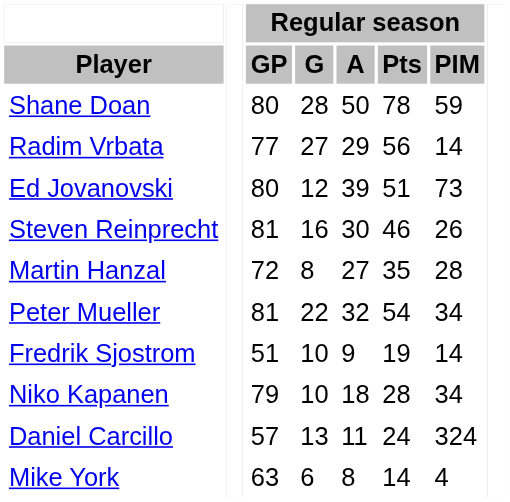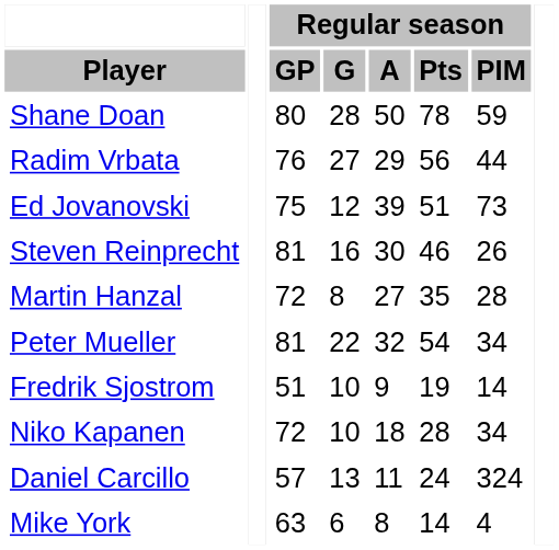 <table BORDER="0" CELLPADDING="3" CELLSPACING="2" ID="Table1">
 <tr ALIGN="center" bgcolor="#c0c0c0">
 <th ALIGN="center" colspan="1" bgcolor="#ffffff"> </th>
 <th ALIGN="center" rowspan="99" bgcolor="#ffffff"> </th>
 <th ALIGN="center" colspan="5">Regular season</th>
 <th ALIGN="center" rowspan="99" bgcolor="#ffffff"> </th>
 </tr>
 <tr ALIGN="center" bgcolor="#c0c0c0">
 <th ALIGN="center">Player</th>
 <th ALIGN="center">GP</th>
 <th ALIGN="center">G</th>
 <th ALIGN="center">A</th>
 <th ALIGN="center">Pts</th>
 <th ALIGN="center">PIM</th>
 </tr>
 <tr>
 <td><a href='#'>Shane Doan</a></td>
 <td>80</td>
 <td>28</td>
 <td>50</td>
 <td>78</td>
 <td>59</td>
 </tr>
 <tr>
 <td><a href='#'>Radim Vrbata</a></td>
-<td>77</td>
+<td>76</td>
 <td>27</td>
 <td>29</td>
 <td>56</td>
-<td>14</td>
+<td>44</td>
 </tr>
 <tr>
 <td><a href='#'>Ed Jovanovski</a></td>
-<td>80</td>
+<td>75</td>
 <td>12</td>
 <td>39</td>
 <td>51</td>
 <td>73</td>
 </tr>
 <tr>
 <td><a href='#'>Steven Reinprecht</a></td>
 <td>81</td>
 <td>16</td>
 <td>30</td>
 <td>46</td>
 <td>26</td>
 </tr>
 <tr>
 <td><a href='#'>Martin Hanzal</a></td>
 <td>72</td>
 <td>8</td>
 <td>27</td>
 <td>35</td>
 <td>28</td>
 </tr>
 <tr>
 <td><a href='#'>Peter Mueller</a></td>
 <td>81</td>
 <td>22</td>
 <td>32</td>
 <td>54</td>
 <td>34</td>
 </tr>
 <tr>
 <td><a href='#'>Fredrik Sjostrom</a></td>
 <td>51</td>
 <td>10</td>
 <td>9</td>
 <td>19</td>
 <td>14</td>
 </tr>
 <tr>
 <td><a href='#'>Niko Kapanen</a></td>
-<td>79</td>
+<td>72</td>
 <td>10</td>
 <td>18</td>
 <td>28</td>
 <td>34</td>
 </tr>
 <tr>
 <td><a href='#'>Daniel Carcillo</a></td>
 <td>57</td>
 <td>13</td>
 <td>11</td>
 <td>24</td>
 <td>324</td>
 </tr>
 <tr>
 <td><a href='#'>Mike York</a></td>
 <td>63</td>
 <td>6</td>
 <td>8</td>
 <td>14</td>
 <td>4</td>
 </tr>
 </table>
